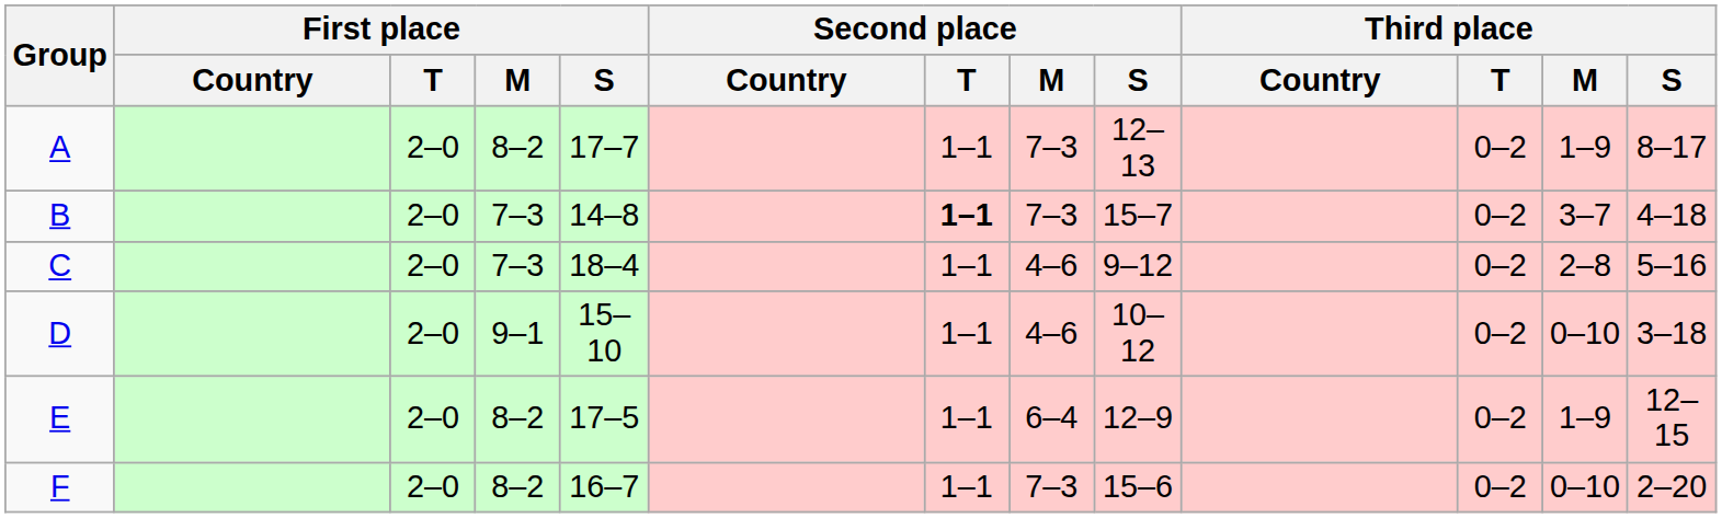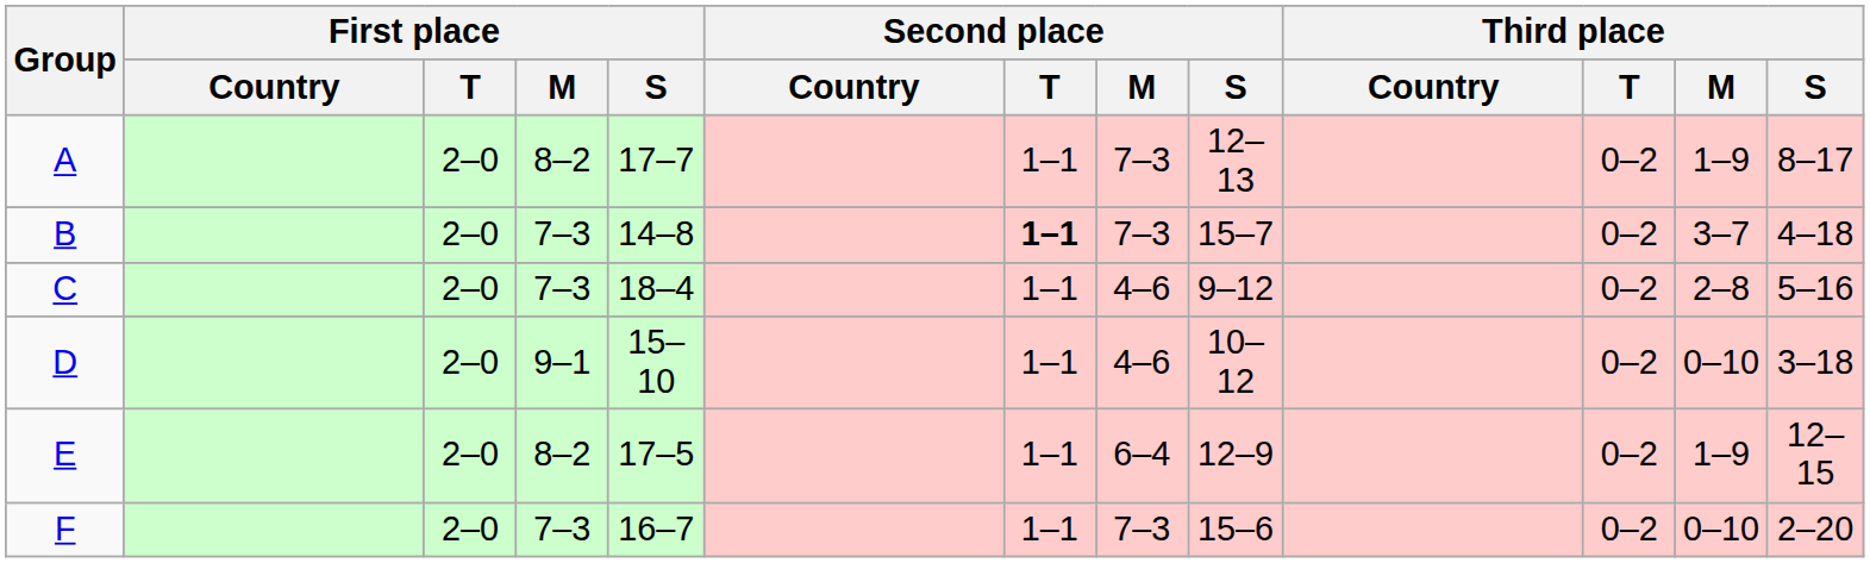 <table class="wikitable nowrap" style=text-align:center>
 <tr>
 <th rowspan=2>Group</th>
 <th colspan=4>First place</th>
 <th colspan=4>Second place</th>
 <th colspan=4>Third place</th>
 </tr>
 <tr>
 <th width=150>Country</th>
 <th width=40>T</th>
 <th width=40>M</th>
 <th width=40>S</th>
 <th width=150>Country</th>
 <th width=40>T</th>
 <th width=40>M</th>
 <th width=40>S</th>
 <th width=150>Country</th>
 <th width=40>T</th>
 <th width=40>M</th>
 <th width=40>S</th>
 </tr>
 <tr>
 <td><a href='#'>A</a></td>
 <td style=text-align:left;background:#CCFFCC><strong></strong></td>
 <td style=background:#CCFFCC>2–0</td>
 <td style=background:#CCFFCC>8–2</td>
 <td style=background:#CCFFCC>17–7</td>
 <td style=text-align:left;background:#FFCCCC><em></em></td>
 <td style=background:#FFCCCC>1–1</td>
 <td style=background:#FFCCCC>7–3</td>
 <td style=background:#FFCCCC>12–13</td>
 <td style=text-align:left;background:#FFCCCC><em></em></td>
 <td style=background:#FFCCCC>0–2</td>
 <td style=background:#FFCCCC>1–9</td>
 <td style=background:#FFCCCC>8–17</td>
 </tr>
 <tr>
 <td><a href='#'>B</a></td>
 <td style=text-align:left;background:#CCFFCC><strong></strong></td>
 <td style=background:#CCFFCC>2–0</td>
 <td style=background:#CCFFCC>7–3</td>
 <td style=background:#CCFFCC>14–8</td>
 <td style=text-align:left;background:#FFCCCC><em></em></td>
 <td style=background:#FFCCCC><strong>1–1</strong></td>
 <td style=background:#FFCCCC>7–3</td>
 <td style=background:#FFCCCC>15–7</td>
 <td style=text-align:left;background:#FFCCCC><em></em></td>
 <td style=background:#FFCCCC>0–2</td>
 <td style=background:#FFCCCC>3–7</td>
 <td style=background:#FFCCCC>4–18</td>
 </tr>
 <tr>
 <td><a href='#'>C</a></td>
 <td style=text-align:left;background:#CCFFCC><strong></strong></td>
 <td style=background:#CCFFCC>2–0</td>
 <td style=background:#CCFFCC>7–3</td>
 <td style=background:#CCFFCC>18–4</td>
 <td style=text-align:left;background:#FFCCCC><em></em></td>
 <td style=background:#FFCCCC>1–1</td>
 <td style=background:#FFCCCC>4–6</td>
 <td style=background:#FFCCCC>9–12</td>
 <td style=text-align:left;background:#FFCCCC><em></em></td>
 <td style=background:#FFCCCC>0–2</td>
 <td style=background:#FFCCCC>2–8</td>
 <td style=background:#FFCCCC>5–16</td>
 </tr>
 <tr>
 <td><a href='#'>D</a></td>
 <td style=text-align:left;background:#CCFFCC><strong></strong></td>
 <td style=background:#CCFFCC>2–0</td>
 <td style=background:#CCFFCC>9–1</td>
 <td style=background:#CCFFCC>15–10</td>
 <td style=text-align:left;background:#FFCCCC><em></em></td>
 <td style=background:#FFCCCC>1–1</td>
 <td style=background:#FFCCCC>4–6</td>
 <td style=background:#FFCCCC>10–12</td>
 <td style=text-align:left;background:#FFCCCC><em></em></td>
 <td style=background:#FFCCCC>0–2</td>
 <td style=background:#FFCCCC>0–10</td>
 <td style=background:#FFCCCC>3–18</td>
 </tr>
 <tr>
 <td><a href='#'>E</a></td>
 <td style=text-align:left;background:#CCFFCC><strong></strong></td>
 <td style=background:#CCFFCC>2–0</td>
 <td style=background:#CCFFCC>8–2</td>
 <td style=background:#CCFFCC>17–5</td>
 <td style=text-align:left;background:#FFCCCC><em></em></td>
 <td style=background:#FFCCCC>1–1</td>
 <td style=background:#FFCCCC>6–4</td>
 <td style=background:#FFCCCC>12–9</td>
 <td style=text-align:left;background:#FFCCCC><em></em></td>
 <td style=background:#FFCCCC>0–2</td>
 <td style=background:#FFCCCC>1–9</td>
 <td style=background:#FFCCCC>12–15</td>
 </tr>
 <tr>
 <td><a href='#'>F</a></td>
 <td style=text-align:left;background:#CCFFCC><strong></strong></td>
 <td style=background:#CCFFCC>2–0</td>
-<td style=background:#CCFFCC>8–2</td>
+<td style=background:#CCFFCC>7–3</td>
 <td style=background:#CCFFCC>16–7</td>
 <td style=text-align:left;background:#FFCCCC><em></em></td>
 <td style=background:#FFCCCC>1–1</td>
 <td style=background:#FFCCCC>7–3</td>
 <td style=background:#FFCCCC>15–6</td>
 <td style=text-align:left;background:#FFCCCC><em></em></td>
 <td style=background:#FFCCCC>0–2</td>
 <td style=background:#FFCCCC>0–10</td>
 <td style=background:#FFCCCC>2–20</td>
 </tr>
 </table>
